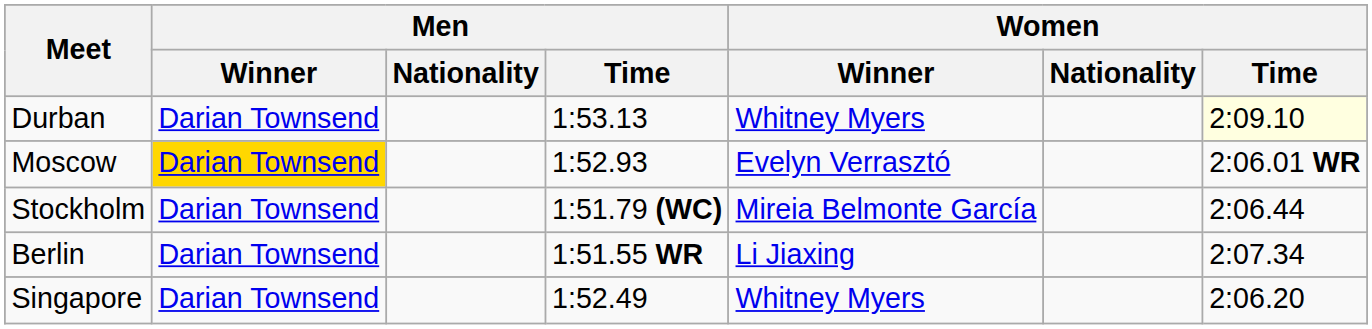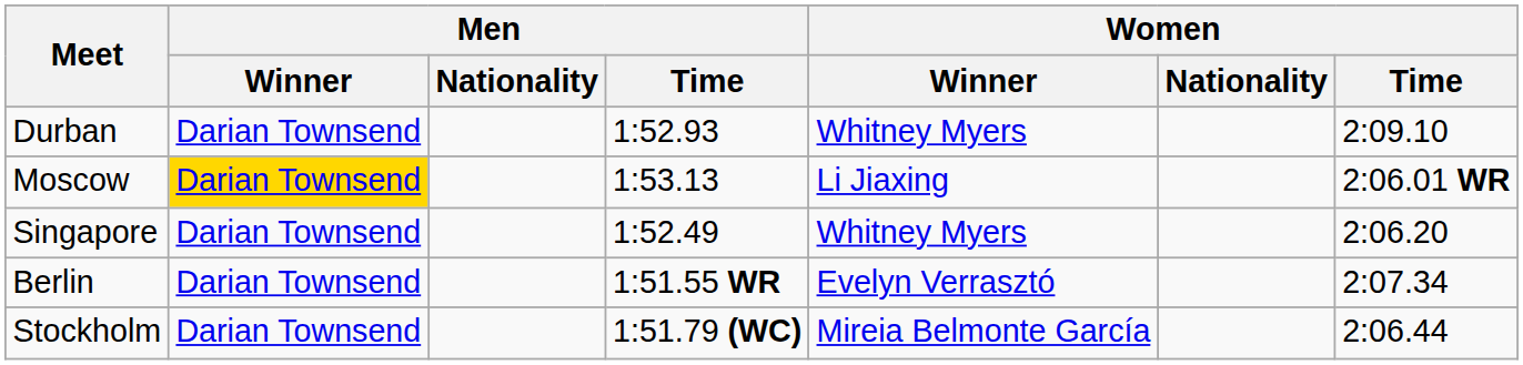 <table class="wikitable">
 <tr>
 <th rowspan="2">Meet</th>
 <th colspan="3">Men</th>
 <th colspan="3">Women</th>
 </tr>
 <tr>
 <th>Winner</th>
 <th>Nationality</th>
 <th>Time</th>
 <th>Winner</th>
 <th>Nationality</th>
 <th>Time</th>
 </tr>
 <tr>
 <td>Durban</td>
 <td><a href='#'>Darian Townsend</a></td>
 <td></td>
-<td>1:53.13</td>
+<td>1:52.93</td>
 <td><a href='#'>Whitney Myers</a></td>
 <td></td>
-<td style="background: lightyellow;">2:09.10</td>
+<td>2:09.10</td>
 </tr>
 <tr>
 <td>Moscow</td>
 <td style="background: gold;"><a href='#'>Darian Townsend</a></td>
 <td></td>
-<td>1:52.93</td>
+<td>1:53.13</td>
+<td><a href='#'>Li Jiaxing</a></td>
+<td></td>
+<td>2:06.01 <strong>WR</strong></td>
+</tr>
+<tr>
+<td>Singapore</td>
+<td><a href='#'>Darian Townsend</a></td>
+<td></td>
+<td>1:52.49</td>
+<td><a href='#'>Whitney Myers</a></td>
+<td></td>
+<td>2:06.20</td>
+</tr>
+<tr>
+<td>Berlin</td>
+<td><a href='#'>Darian Townsend</a></td>
+<td></td>
+<td>1:51.55 <strong>WR</strong></td>
 <td><a href='#'>Evelyn Verrasztó</a></td>
 <td></td>
-<td>2:06.01 <strong>WR</strong></td>
+<td>2:07.34</td>
 </tr>
 <tr>
 <td>Stockholm</td>
 <td><a href='#'>Darian Townsend</a></td>
 <td></td>
 <td>1:51.79 <strong>(WC)</strong></td>
 <td><a href='#'>Mireia Belmonte García</a></td>
 <td></td>
 <td>2:06.44</td>
 </tr>
-<tr>
-<td>Berlin</td>
-<td><a href='#'>Darian Townsend</a></td>
-<td></td>
-<td>1:51.55 <strong>WR</strong></td>
-<td><a href='#'>Li Jiaxing</a></td>
-<td></td>
-<td>2:07.34</td>
-</tr>
-<tr>
-<td>Singapore</td>
-<td><a href='#'>Darian Townsend</a></td>
-<td></td>
-<td>1:52.49</td>
-<td><a href='#'>Whitney Myers</a></td>
-<td></td>
-<td>2:06.20</td>
-</tr>
 </table>
